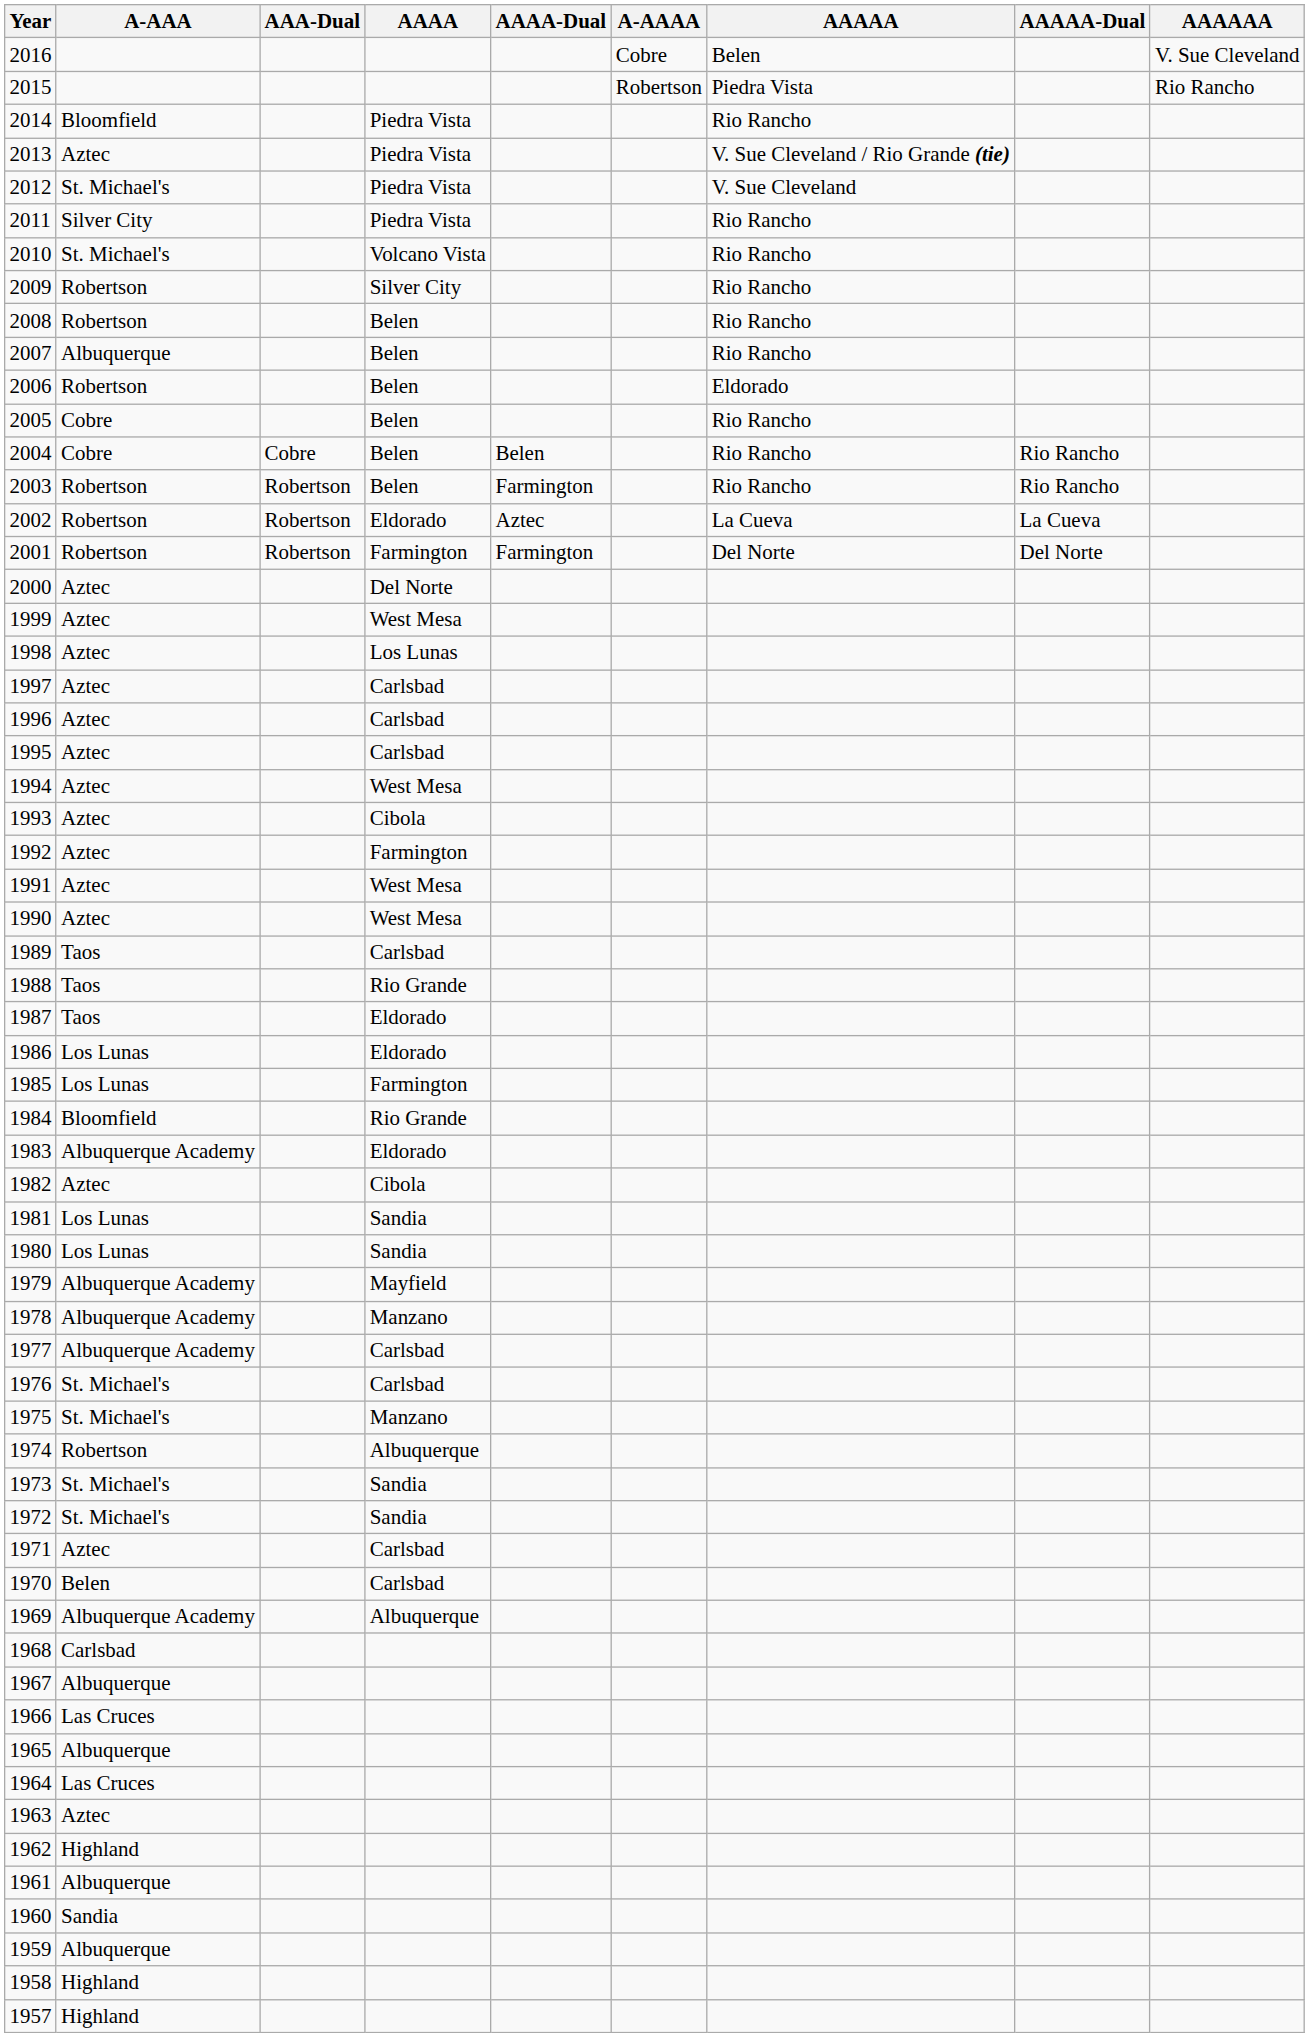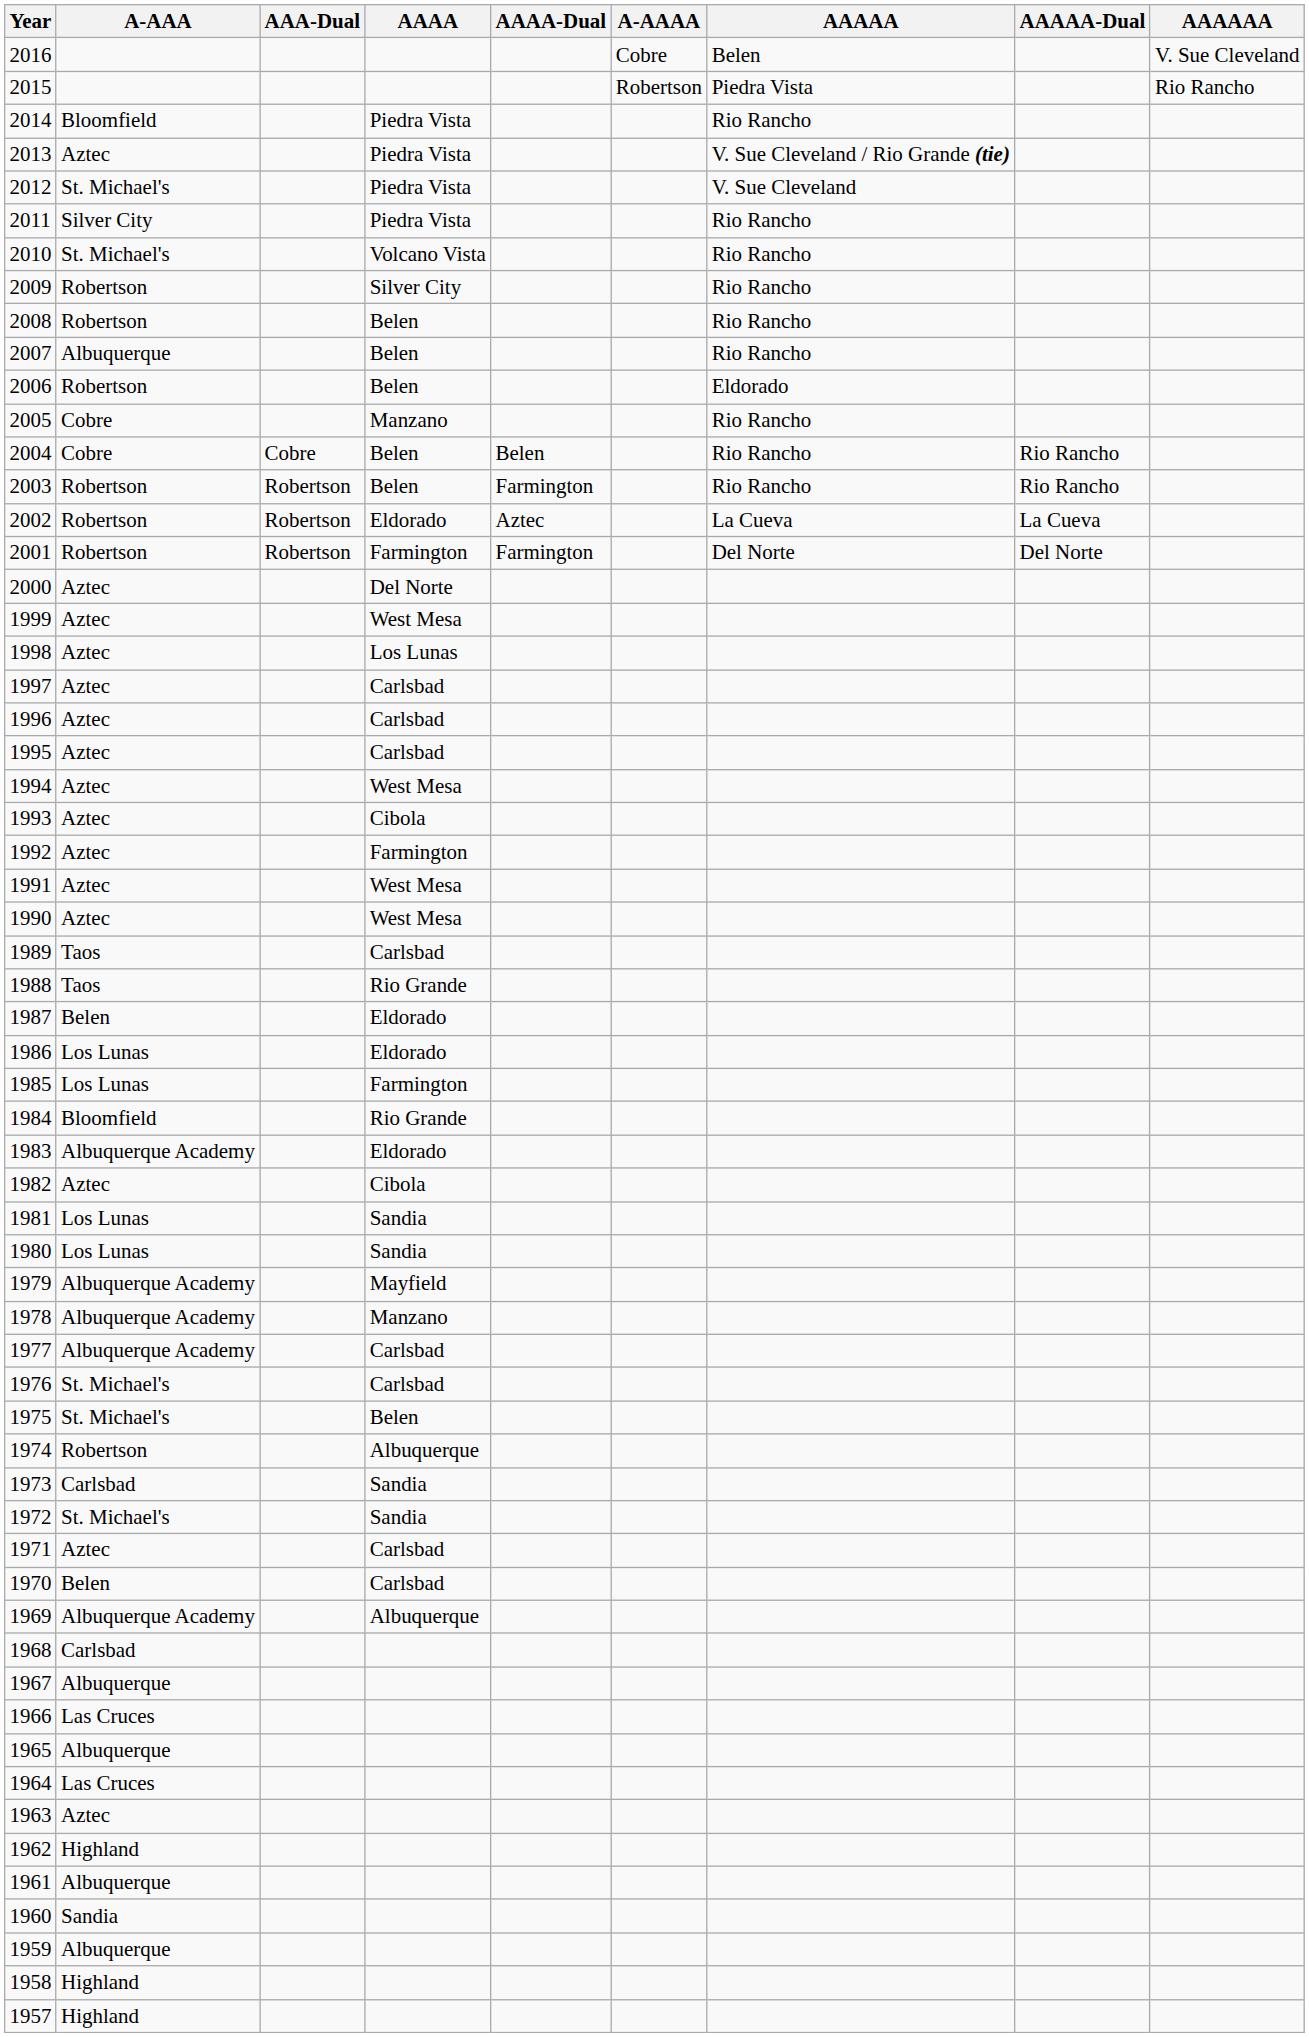 <table class="wikitable">
 <tr>
 <th>Year</th>
 <th>A-AAA</th>
 <th>AAA-Dual</th>
 <th>AAAA</th>
 <th>AAAA-Dual</th>
 <th>A-AAAA</th>
 <th>AAAAA</th>
 <th>AAAAA-Dual</th>
 <th>AAAAAA</th>
 </tr>
 <tr>
 <td>2016</td>
 <td></td>
 <td></td>
 <td></td>
 <td></td>
 <td>Cobre</td>
 <td>Belen</td>
 <td></td>
 <td>V. Sue Cleveland</td>
 </tr>
 <tr>
 <td>2015</td>
 <td></td>
 <td></td>
 <td></td>
 <td></td>
 <td>Robertson</td>
 <td>Piedra Vista</td>
 <td></td>
 <td>Rio Rancho</td>
 </tr>
 <tr>
 <td>2014</td>
 <td>Bloomfield</td>
 <td></td>
 <td>Piedra Vista</td>
 <td></td>
 <td></td>
 <td>Rio Rancho</td>
 <td></td>
 <td></td>
 </tr>
 <tr>
 <td>2013</td>
 <td>Aztec</td>
 <td></td>
 <td>Piedra Vista</td>
 <td></td>
 <td></td>
 <td>V. Sue Cleveland / Rio Grande <strong><em>(tie)</em></strong></td>
 <td></td>
 <td></td>
 </tr>
 <tr>
 <td>2012</td>
 <td>St. Michael's</td>
 <td></td>
 <td>Piedra Vista</td>
 <td></td>
 <td></td>
 <td>V. Sue Cleveland</td>
 <td></td>
 <td></td>
 </tr>
 <tr>
 <td>2011</td>
 <td>Silver City</td>
 <td></td>
 <td>Piedra Vista</td>
 <td></td>
 <td></td>
 <td>Rio Rancho</td>
 <td></td>
 <td></td>
 </tr>
 <tr>
 <td>2010</td>
 <td>St. Michael's</td>
 <td></td>
 <td>Volcano Vista</td>
 <td></td>
 <td></td>
 <td>Rio Rancho</td>
 <td></td>
 <td></td>
 </tr>
 <tr>
 <td>2009</td>
 <td>Robertson</td>
 <td></td>
 <td>Silver City</td>
 <td></td>
 <td></td>
 <td>Rio Rancho</td>
 <td></td>
 <td></td>
 </tr>
 <tr>
 <td>2008</td>
 <td>Robertson</td>
 <td></td>
 <td>Belen</td>
 <td></td>
 <td></td>
 <td>Rio Rancho</td>
 <td></td>
 <td></td>
 </tr>
 <tr>
 <td>2007</td>
 <td>Albuquerque</td>
 <td></td>
 <td>Belen</td>
 <td></td>
 <td></td>
 <td>Rio Rancho</td>
 <td></td>
 <td></td>
 </tr>
 <tr>
 <td>2006</td>
 <td>Robertson</td>
 <td></td>
 <td>Belen</td>
 <td></td>
 <td></td>
 <td>Eldorado</td>
 <td></td>
 <td></td>
 </tr>
 <tr>
 <td>2005</td>
 <td>Cobre</td>
 <td></td>
-<td>Belen</td>
+<td>Manzano</td>
 <td></td>
 <td></td>
 <td>Rio Rancho</td>
 <td></td>
 <td></td>
 </tr>
 <tr>
 <td>2004</td>
 <td>Cobre</td>
 <td>Cobre</td>
 <td>Belen</td>
 <td>Belen</td>
 <td></td>
 <td>Rio Rancho</td>
 <td>Rio Rancho</td>
 <td></td>
 </tr>
 <tr>
 <td>2003</td>
 <td>Robertson</td>
 <td>Robertson</td>
 <td>Belen</td>
 <td>Farmington</td>
 <td></td>
 <td>Rio Rancho</td>
 <td>Rio Rancho</td>
 <td></td>
 </tr>
 <tr>
 <td>2002</td>
 <td>Robertson</td>
 <td>Robertson</td>
 <td>Eldorado</td>
 <td>Aztec</td>
 <td></td>
 <td>La Cueva</td>
 <td>La Cueva</td>
 <td></td>
 </tr>
 <tr>
 <td>2001</td>
 <td>Robertson</td>
 <td>Robertson</td>
 <td>Farmington</td>
 <td>Farmington</td>
 <td></td>
 <td>Del Norte</td>
 <td>Del Norte</td>
 <td></td>
 </tr>
 <tr>
 <td>2000</td>
 <td>Aztec</td>
 <td></td>
 <td>Del Norte</td>
 <td></td>
 <td></td>
 <td></td>
 <td></td>
 <td></td>
 </tr>
 <tr>
 <td>1999</td>
 <td>Aztec</td>
 <td></td>
 <td>West Mesa</td>
 <td></td>
 <td></td>
 <td></td>
 <td></td>
 <td></td>
 </tr>
 <tr>
 <td>1998</td>
 <td>Aztec</td>
 <td></td>
 <td>Los Lunas</td>
 <td></td>
 <td></td>
 <td></td>
 <td></td>
 <td></td>
 </tr>
 <tr>
 <td>1997</td>
 <td>Aztec</td>
 <td></td>
 <td>Carlsbad</td>
 <td></td>
 <td></td>
 <td></td>
 <td></td>
 <td></td>
 </tr>
 <tr>
 <td>1996</td>
 <td>Aztec</td>
 <td></td>
 <td>Carlsbad</td>
 <td></td>
 <td></td>
 <td></td>
 <td></td>
 <td></td>
 </tr>
 <tr>
 <td>1995</td>
 <td>Aztec</td>
 <td></td>
 <td>Carlsbad</td>
 <td></td>
 <td></td>
 <td></td>
 <td></td>
 <td></td>
 </tr>
 <tr>
 <td>1994</td>
 <td>Aztec</td>
 <td></td>
 <td>West Mesa</td>
 <td></td>
 <td></td>
 <td></td>
 <td></td>
 <td></td>
 </tr>
 <tr>
 <td>1993</td>
 <td>Aztec</td>
 <td></td>
 <td>Cibola</td>
 <td></td>
 <td></td>
 <td></td>
 <td></td>
 <td></td>
 </tr>
 <tr>
 <td>1992</td>
 <td>Aztec</td>
 <td></td>
 <td>Farmington</td>
 <td></td>
 <td></td>
 <td></td>
 <td></td>
 <td></td>
 </tr>
 <tr>
 <td>1991</td>
 <td>Aztec</td>
 <td></td>
 <td>West Mesa</td>
 <td></td>
 <td></td>
 <td></td>
 <td></td>
 <td></td>
 </tr>
 <tr>
 <td>1990</td>
 <td>Aztec</td>
 <td></td>
 <td>West Mesa</td>
 <td></td>
 <td></td>
 <td></td>
 <td></td>
 <td></td>
 </tr>
 <tr>
 <td>1989</td>
 <td>Taos</td>
 <td></td>
 <td>Carlsbad</td>
 <td></td>
 <td></td>
 <td></td>
 <td></td>
 <td></td>
 </tr>
 <tr>
 <td>1988</td>
 <td>Taos</td>
 <td></td>
 <td>Rio Grande</td>
 <td></td>
 <td></td>
 <td></td>
 <td></td>
 <td></td>
 </tr>
 <tr>
 <td>1987</td>
-<td>Taos</td>
+<td>Belen</td>
 <td></td>
 <td>Eldorado</td>
 <td></td>
 <td></td>
 <td></td>
 <td></td>
 <td></td>
 </tr>
 <tr>
 <td>1986</td>
 <td>Los Lunas</td>
 <td></td>
 <td>Eldorado</td>
 <td></td>
 <td></td>
 <td></td>
 <td></td>
 <td></td>
 </tr>
 <tr>
 <td>1985</td>
 <td>Los Lunas</td>
 <td></td>
 <td>Farmington</td>
 <td></td>
 <td></td>
 <td></td>
 <td></td>
 <td></td>
 </tr>
 <tr>
 <td>1984</td>
 <td>Bloomfield</td>
 <td></td>
 <td>Rio Grande</td>
 <td></td>
 <td></td>
 <td></td>
 <td></td>
 <td></td>
 </tr>
 <tr>
 <td>1983</td>
 <td>Albuquerque Academy</td>
 <td></td>
 <td>Eldorado</td>
 <td></td>
 <td></td>
 <td></td>
 <td></td>
 <td></td>
 </tr>
 <tr>
 <td>1982</td>
 <td>Aztec</td>
 <td></td>
 <td>Cibola</td>
 <td></td>
 <td></td>
 <td></td>
 <td></td>
 <td></td>
 </tr>
 <tr>
 <td>1981</td>
 <td>Los Lunas</td>
 <td></td>
 <td>Sandia</td>
 <td></td>
 <td></td>
 <td></td>
 <td></td>
 <td></td>
 </tr>
 <tr>
 <td>1980</td>
 <td>Los Lunas</td>
 <td></td>
 <td>Sandia</td>
 <td></td>
 <td></td>
 <td></td>
 <td></td>
 <td></td>
 </tr>
 <tr>
 <td>1979</td>
 <td>Albuquerque Academy</td>
 <td></td>
 <td>Mayfield</td>
 <td></td>
 <td></td>
 <td></td>
 <td></td>
 <td></td>
 </tr>
 <tr>
 <td>1978</td>
 <td>Albuquerque Academy</td>
 <td></td>
 <td>Manzano</td>
 <td></td>
 <td></td>
 <td></td>
 <td></td>
 <td></td>
 </tr>
 <tr>
 <td>1977</td>
 <td>Albuquerque Academy</td>
 <td></td>
 <td>Carlsbad</td>
 <td></td>
 <td></td>
 <td></td>
 <td></td>
 <td></td>
 </tr>
 <tr>
 <td>1976</td>
 <td>St. Michael's</td>
 <td></td>
 <td>Carlsbad</td>
 <td></td>
 <td></td>
 <td></td>
 <td></td>
 <td></td>
 </tr>
 <tr>
 <td>1975</td>
 <td>St. Michael's</td>
 <td></td>
-<td>Manzano</td>
+<td>Belen</td>
 <td></td>
 <td></td>
 <td></td>
 <td></td>
 <td></td>
 </tr>
 <tr>
 <td>1974</td>
 <td>Robertson</td>
 <td></td>
 <td>Albuquerque</td>
 <td></td>
 <td></td>
 <td></td>
 <td></td>
 <td></td>
 </tr>
 <tr>
 <td>1973</td>
-<td>St. Michael's</td>
+<td>Carlsbad</td>
 <td></td>
 <td>Sandia</td>
 <td></td>
 <td></td>
 <td></td>
 <td></td>
 <td></td>
 </tr>
 <tr>
 <td>1972</td>
 <td>St. Michael's</td>
 <td></td>
 <td>Sandia</td>
 <td></td>
 <td></td>
 <td></td>
 <td></td>
 <td></td>
 </tr>
 <tr>
 <td>1971</td>
 <td>Aztec</td>
 <td></td>
 <td>Carlsbad</td>
 <td></td>
 <td></td>
 <td></td>
 <td></td>
 <td></td>
 </tr>
 <tr>
 <td>1970</td>
 <td>Belen</td>
 <td></td>
 <td>Carlsbad</td>
 <td></td>
 <td></td>
 <td></td>
 <td></td>
 <td></td>
 </tr>
 <tr>
 <td>1969</td>
 <td>Albuquerque Academy</td>
 <td></td>
 <td>Albuquerque</td>
 <td></td>
 <td></td>
 <td></td>
 <td></td>
 <td></td>
 </tr>
 <tr>
 <td>1968</td>
 <td>Carlsbad</td>
 <td></td>
 <td></td>
 <td></td>
 <td></td>
 <td></td>
 <td></td>
 <td></td>
 </tr>
 <tr>
 <td>1967</td>
 <td>Albuquerque</td>
 <td></td>
 <td></td>
 <td></td>
 <td></td>
 <td></td>
 <td></td>
 <td></td>
 </tr>
 <tr>
 <td>1966</td>
 <td>Las Cruces</td>
 <td></td>
 <td></td>
 <td></td>
 <td></td>
 <td></td>
 <td></td>
 <td></td>
 </tr>
 <tr>
 <td>1965</td>
 <td>Albuquerque</td>
 <td></td>
 <td></td>
 <td></td>
 <td></td>
 <td></td>
 <td></td>
 <td></td>
 </tr>
 <tr>
 <td>1964</td>
 <td>Las Cruces</td>
 <td></td>
 <td></td>
 <td></td>
 <td></td>
 <td></td>
 <td></td>
 <td></td>
 </tr>
 <tr>
 <td>1963</td>
 <td>Aztec</td>
 <td></td>
 <td></td>
 <td></td>
 <td></td>
 <td></td>
 <td></td>
 <td></td>
 </tr>
 <tr>
 <td>1962</td>
 <td>Highland</td>
 <td></td>
 <td></td>
 <td></td>
 <td></td>
 <td></td>
 <td></td>
 <td></td>
 </tr>
 <tr>
 <td>1961</td>
 <td>Albuquerque</td>
 <td></td>
 <td></td>
 <td></td>
 <td></td>
 <td></td>
 <td></td>
 <td></td>
 </tr>
 <tr>
 <td>1960</td>
 <td>Sandia</td>
 <td></td>
 <td></td>
 <td></td>
 <td></td>
 <td></td>
 <td></td>
 <td></td>
 </tr>
 <tr>
 <td>1959</td>
 <td>Albuquerque</td>
 <td></td>
 <td></td>
 <td></td>
 <td></td>
 <td></td>
 <td></td>
 <td></td>
 </tr>
 <tr>
 <td>1958</td>
 <td>Highland</td>
 <td></td>
 <td></td>
 <td></td>
 <td></td>
 <td></td>
 <td></td>
 <td></td>
 </tr>
 <tr>
 <td>1957</td>
 <td>Highland</td>
 <td></td>
 <td></td>
 <td></td>
 <td></td>
 <td></td>
 <td></td>
 <td></td>
 </tr>
 </table>
